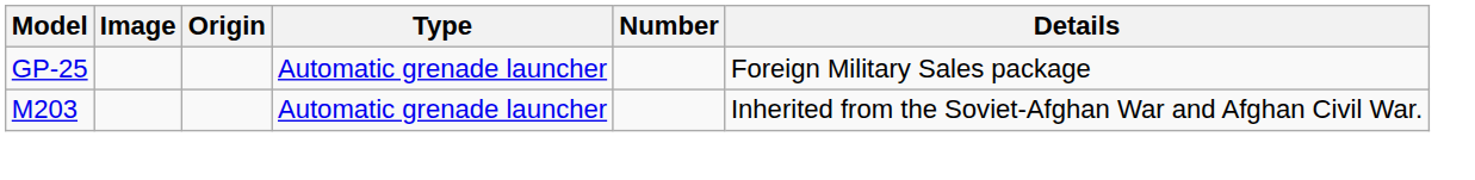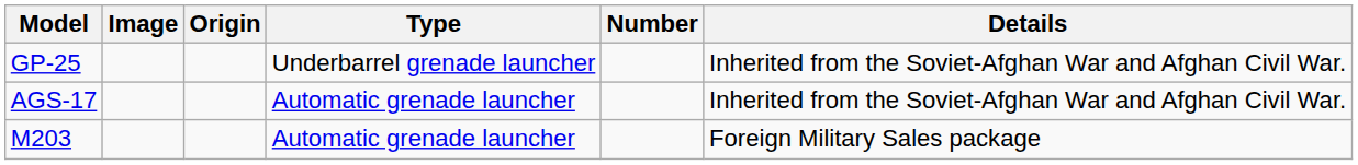 <table class="wikitable">
 <tr>
 <th>Model</th>
 <th>Image</th>
 <th>Origin</th>
 <th>Type</th>
 <th>Number</th>
 <th>Details</th>
 </tr>
 <tr>
 <td><a href='#'>GP-25</a></td>
 <td></td>
 <td></td>
+<td>Underbarrel <a href='#'>grenade launcher</a></td>
+<td></td>
+<td>Inherited from the Soviet-Afghan War and Afghan Civil War.</td>
+</tr>
+<tr>
+<td><a href='#'>AGS-17</a></td>
+<td></td>
+<td></td>
 <td><a href='#'>Automatic grenade launcher</a></td>
 <td></td>
-<td>Foreign Military Sales package</td>
+<td>Inherited from the Soviet-Afghan War and Afghan Civil War.</td>
 </tr>
 <tr>
 <td><a href='#'>M203</a></td>
 <td></td>
 <td></td>
 <td><a href='#'>Automatic grenade launcher</a></td>
 <td></td>
-<td>Inherited from the Soviet-Afghan War and Afghan Civil War.</td>
+<td>Foreign Military Sales package</td>
 </tr>
 </table>
